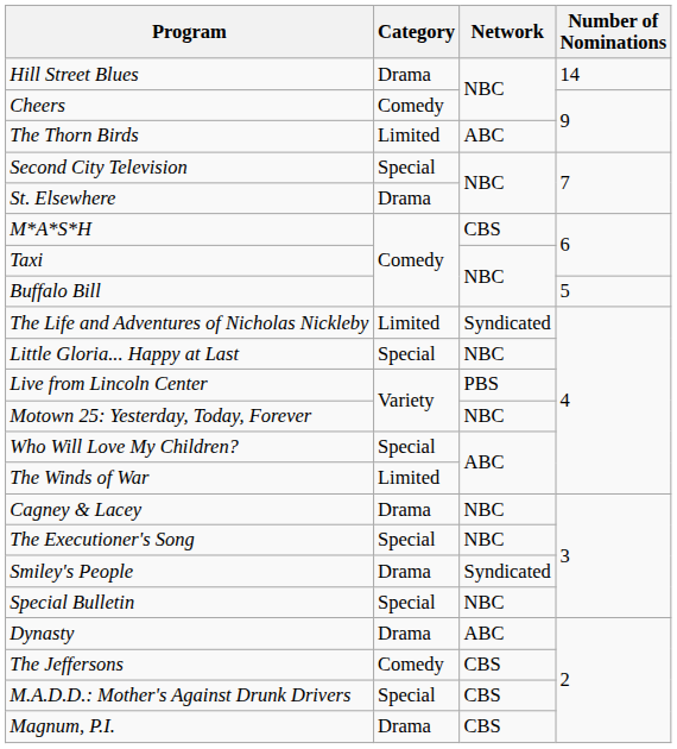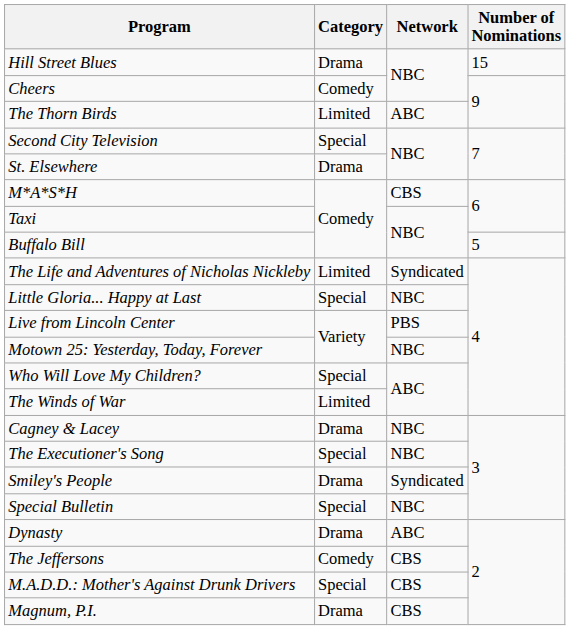 <table class="wikitable">
 <tr>
 <th>Program</th>
 <th>Category</th>
 <th>Network</th>
 <th>Number of<br>Nominations</th>
 </tr>
 <tr>
 <td><em>Hill Street Blues</em></td>
 <td>Drama</td>
 <td rowspan="2">NBC</td>
-<td>14</td>
+<td>15</td>
 </tr>
 <tr>
 <td><em>Cheers</em></td>
 <td>Comedy</td>
 <td rowspan="2">9</td>
 </tr>
 <tr>
 <td><em>The Thorn Birds</em></td>
 <td>Limited</td>
 <td>ABC</td>
 </tr>
 <tr>
 <td><em>Second City Television</em></td>
 <td>Special</td>
 <td rowspan="2">NBC</td>
 <td rowspan="2">7</td>
 </tr>
 <tr>
 <td><em>St. Elsewhere</em></td>
 <td>Drama</td>
 </tr>
 <tr>
 <td><em>M*A*S*H</em></td>
 <td rowspan="3">Comedy</td>
 <td>CBS</td>
 <td rowspan="2">6</td>
 </tr>
 <tr>
 <td><em>Taxi</em></td>
 <td rowspan="2">NBC</td>
 </tr>
 <tr>
 <td><em>Buffalo Bill</em></td>
 <td>5</td>
 </tr>
 <tr>
 <td><em>The Life and Adventures of Nicholas Nickleby</em></td>
 <td>Limited</td>
 <td>Syndicated</td>
 <td rowspan="6">4</td>
 </tr>
 <tr>
 <td><em>Little Gloria... Happy at Last</em></td>
 <td>Special</td>
 <td>NBC</td>
 </tr>
 <tr>
 <td><em>Live from Lincoln Center</em></td>
 <td rowspan="2">Variety</td>
 <td>PBS</td>
 </tr>
 <tr>
 <td><em>Motown 25: Yesterday, Today, Forever</em></td>
 <td>NBC</td>
 </tr>
 <tr>
 <td><em>Who Will Love My Children?</em></td>
 <td>Special</td>
 <td rowspan="2">ABC</td>
 </tr>
 <tr>
 <td><em>The Winds of War</em></td>
 <td>Limited</td>
 </tr>
 <tr>
 <td><em>Cagney & Lacey</em></td>
 <td>Drama</td>
 <td>NBC</td>
 <td rowspan="4">3</td>
 </tr>
 <tr>
 <td><em>The Executioner's Song</em></td>
 <td>Special</td>
 <td>NBC</td>
 </tr>
 <tr>
 <td><em>Smiley's People</em></td>
 <td>Drama</td>
 <td>Syndicated</td>
 </tr>
 <tr>
 <td><em>Special Bulletin</em></td>
 <td>Special</td>
 <td>NBC</td>
 </tr>
 <tr>
 <td><em>Dynasty</em></td>
 <td>Drama</td>
 <td>ABC</td>
 <td rowspan="4">2</td>
 </tr>
 <tr>
 <td><em>The Jeffersons</em></td>
 <td>Comedy</td>
 <td>CBS</td>
 </tr>
 <tr>
 <td><em>M.A.D.D.: Mother's Against Drunk Drivers</em></td>
 <td>Special</td>
 <td>CBS</td>
 </tr>
 <tr>
 <td><em>Magnum, P.I.</em></td>
 <td>Drama</td>
 <td>CBS</td>
 </tr>
 </table>
